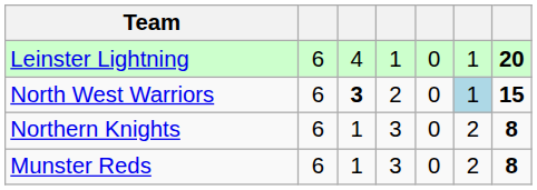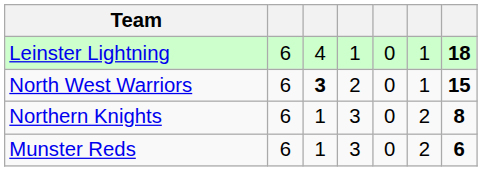 <table class="wikitable" style="text-align:center">
 <tr>
 <th style="width:200px">Team</th>
 <th width="20"></th>
 <th width="20"></th>
 <th width="20"></th>
 <th width="20"></th>
 <th width="20"></th>
 <th width="20"></th>
 </tr>
 <tr style="background:#cfc">
 <td style="text-align:left"><a href='#'>Leinster Lightning</a></td>
 <td>6</td>
 <td>4</td>
 <td>1</td>
 <td>0</td>
 <td>1</td>
-<td><strong>20</strong></td>
+<td><strong>18</strong></td>
 </tr>
 <tr>
 <td style="text-align:left"><a href='#'>North West Warriors</a></td>
 <td>6</td>
 <td><strong>3</strong></td>
 <td>2</td>
 <td>0</td>
-<td style="background: lightblue;">1</td>
+<td>1</td>
 <td><strong>15</strong></td>
 </tr>
 <tr>
 <td style="text-align:left"><a href='#'>Northern Knights</a></td>
 <td>6</td>
 <td>1</td>
 <td>3</td>
 <td>0</td>
 <td>2</td>
 <td><strong>8</strong></td>
 </tr>
 <tr>
 <td style="text-align:left"><a href='#'>Munster Reds</a></td>
 <td>6</td>
 <td>1</td>
 <td>3</td>
 <td>0</td>
 <td>2</td>
-<td><strong>8</strong></td>
+<td><strong>6</strong></td>
 </tr>
 </table>
